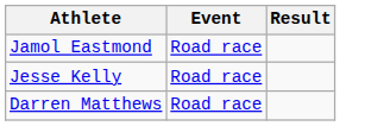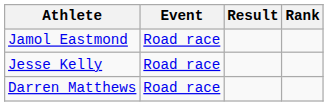 <table class=wikitable style="font-size:90%">
 <tr>
 <th>Athlete</th>
 <th>Event</th>
 <th>Result</th>
+<th>Rank</th>
 </tr>
 <tr align=center>
 <td align=left><a href='#'>Jamol Eastmond</a></td>
 <td align=left><a href='#'>Road race</a></td>
+<td></td>
 <td></td>
 </tr>
 <tr align=center>
 <td align=left><a href='#'>Jesse Kelly</a></td>
 <td align=left><a href='#'>Road race</a></td>
 <td></td>
+<td></td>
 </tr>
 <tr align=center>
 <td align=left><a href='#'>Darren Matthews</a></td>
 <td align=left><a href='#'>Road race</a></td>
 <td></td>
+<td></td>
 </tr>
 </table>
